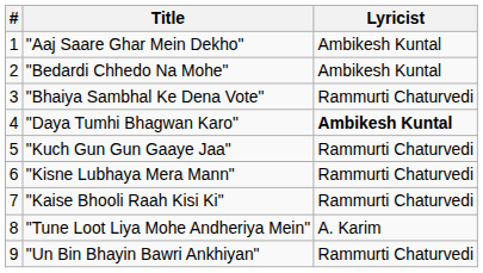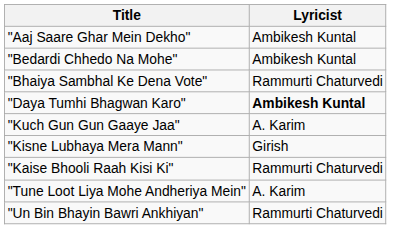 <table class="wikitable" style="font-size:95%;">
 <tr>
-<th>#</th>
 <th>Title</th>
 <th>Lyricist</th>
 </tr>
 <tr>
-<td>1</td>
 <td>"Aaj Saare Ghar Mein Dekho"</td>
 <td>Ambikesh Kuntal</td>
 </tr>
 <tr>
-<td>2</td>
 <td>"Bedardi Chhedo Na Mohe"</td>
 <td>Ambikesh Kuntal</td>
 </tr>
 <tr>
-<td>3</td>
 <td>"Bhaiya Sambhal Ke Dena Vote"</td>
 <td>Rammurti Chaturvedi</td>
 </tr>
 <tr>
-<td>4</td>
 <td>"Daya Tumhi Bhagwan Karo"</td>
 <td><strong>Ambikesh Kuntal</strong></td>
 </tr>
 <tr>
-<td>5</td>
 <td>"Kuch Gun Gun Gaaye Jaa"</td>
-<td>Rammurti Chaturvedi</td>
+<td>A. Karim</td>
 </tr>
 <tr>
-<td>6</td>
 <td>"Kisne Lubhaya Mera Mann"</td>
-<td>Rammurti Chaturvedi</td>
+<td>Girish</td>
 </tr>
 <tr>
-<td>7</td>
 <td>"Kaise Bhooli Raah Kisi Ki"</td>
 <td>Rammurti Chaturvedi</td>
 </tr>
 <tr>
-<td>8</td>
 <td>"Tune Loot Liya Mohe Andheriya Mein"</td>
 <td>A. Karim</td>
 </tr>
 <tr>
-<td>9</td>
 <td>"Un Bin Bhayin Bawri Ankhiyan"</td>
 <td>Rammurti Chaturvedi</td>
 </tr>
 </table>
